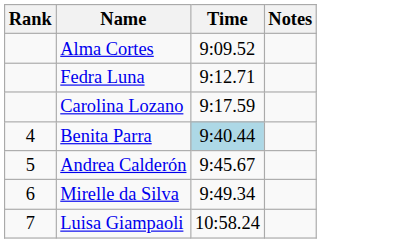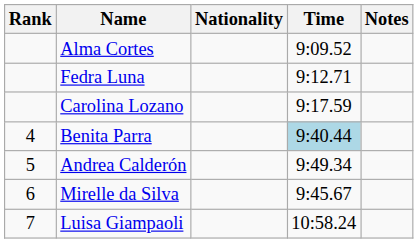 <table class="wikitable sortable" style="text-align:center">
 <tr>
 <th>Rank</th>
 <th>Name</th>
+<th>Nationality</th>
 <th>Time</th>
 <th>Notes</th>
 </tr>
 <tr>
 <td></td>
 <td align=left><a href='#'>Alma Cortes</a></td>
+<td align=left></td>
 <td>9:09.52</td>
 <td></td>
 </tr>
 <tr>
 <td></td>
 <td align=left><a href='#'>Fedra Luna</a></td>
+<td align=left></td>
 <td>9:12.71</td>
 <td></td>
 </tr>
 <tr>
 <td></td>
 <td align=left><a href='#'>Carolina Lozano</a></td>
+<td align=left></td>
 <td>9:17.59</td>
 <td></td>
 </tr>
 <tr>
 <td>4</td>
 <td align=left><a href='#'>Benita Parra</a></td>
+<td align=left></td>
 <td style="background: lightblue;">9:40.44</td>
 <td></td>
 </tr>
 <tr>
 <td>5</td>
 <td align=left><a href='#'>Andrea Calderón</a></td>
-<td>9:45.67</td>
+<td align=left></td>
+<td>9:49.34</td>
 <td></td>
 </tr>
 <tr>
 <td>6</td>
 <td align=left><a href='#'>Mirelle da Silva</a></td>
-<td>9:49.34</td>
+<td align=left></td>
+<td>9:45.67</td>
 <td></td>
 </tr>
 <tr>
 <td>7</td>
 <td align=left><a href='#'>Luisa Giampaoli</a></td>
+<td align=left></td>
 <td>10:58.24</td>
 <td></td>
 </tr>
 </table>
